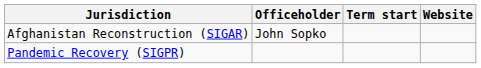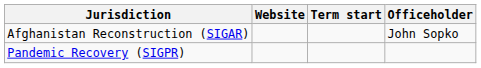 <table class="wikitable sortable">
 <tr style="vertical-align:bottom;">
 <th>Jurisdiction</th>
+<th>Website</th>
+<th>Term start</th>
 <th>Officeholder</th>
-<th>Term start</th>
-<th>Website</th>
 </tr>
 <tr>
 <td>Afghanistan Reconstruction (<a href='#'>SIGAR</a>)</td>
-<td>John Sopko</td>
 <td></td>
 <td></td>
+<td>John Sopko</td>
 </tr>
 <tr>
 <td><a href='#'>Pandemic Recovery</a> (<a href='#'>SIGPR</a>)</td>
 <td></td>
 <td></td>
 <td></td>
 </tr>
 </table>
